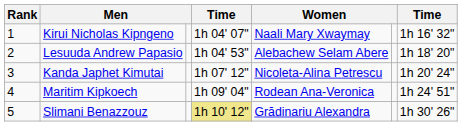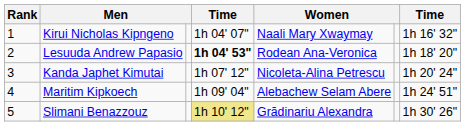 <table class="wikitable" style="font-size:95%;">
 <tr>
 <th>Rank</th>
 <th colspan=2>Men</th>
 <th>Time</th>
 <th colspan=2>Women</th>
 <th>Time</th>
 </tr>
 <tr>
 <td>1</td>
 <td><a href='#'>Kirui Nicholas Kipngeno</a></td>
 <td></td>
 <td>1h 04' 07"</td>
 <td><a href='#'>Naali Mary Xwaymay</a></td>
 <td></td>
 <td>1h 16' 32"</td>
 </tr>
 <tr>
 <td>2</td>
 <td><a href='#'>Lesuuda Andrew Papasio</a></td>
 <td></td>
-<td>1h 04' 53"</td>
-<td><a href='#'>Alebachew Selam Abere</a></td>
+<td><strong>1h 04' 53"</strong></td>
+<td><a href='#'>Rodean Ana-Veronica</a></td>
 <td></td>
 <td>1h 18' 20"</td>
 </tr>
 <tr>
 <td>3</td>
 <td><a href='#'>Kanda Japhet Kimutai</a></td>
 <td></td>
 <td>1h 07' 12"</td>
 <td><a href='#'>Nicoleta-Alina Petrescu</a></td>
 <td></td>
 <td>1h 20' 24"</td>
 </tr>
 <tr>
 <td>4</td>
 <td><a href='#'>Maritim Kipkoech</a></td>
 <td></td>
 <td>1h 09' 04"</td>
-<td><a href='#'>Rodean Ana-Veronica</a></td>
+<td><a href='#'>Alebachew Selam Abere</a></td>
 <td></td>
 <td>1h 24' 51"</td>
 </tr>
 <tr>
 <td>5</td>
 <td><a href='#'>Slimani Benazzouz</a></td>
 <td></td>
 <td style="background: khaki;">1h 10' 12"</td>
 <td><a href='#'>Grădinariu Alexandra</a></td>
 <td></td>
 <td>1h 30' 26"</td>
 </tr>
 </table>
